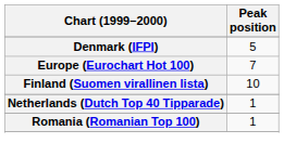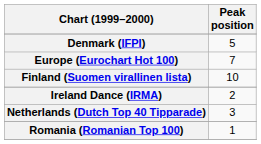 <table class="wikitable sortable plainrowheaders" style="text-align:center">
 <tr>
 <th>Chart (1999–2000)</th>
 <th>Peak<br>position</th>
 </tr>
 <tr>
 </tr>
 <tr>
 </tr>
 <tr>
 </tr>
 <tr>
 <th scope="row">Denmark (<a href='#'>IFPI</a>)</th>
 <td>5</td>
 </tr>
 <tr>
 <th scope="row">Europe (<a href='#'>Eurochart Hot 100</a>)</th>
 <td>7</td>
 </tr>
 <tr>
 <th scope="row">Finland (<a href='#'>Suomen virallinen lista</a>)</th>
 <td>10</td>
 </tr>
 <tr>
 </tr>
 <tr>
 </tr>
 <tr>
 </tr>
 <tr>
+<th scope="row">Ireland Dance (<a href='#'>IRMA</a>)</th>
+<td>2</td>
+</tr>
+<tr>
 <th scope="row">Netherlands (<a href='#'>Dutch Top 40 Tipparade</a>)</th>
-<td>1</td>
+<td>3</td>
 </tr>
 <tr>
 </tr>
 <tr>
 </tr>
 <tr>
 <th scope="row">Romania (<a href='#'>Romanian Top 100</a>)</th>
 <td>1</td>
 </tr>
 <tr>
 </tr>
 <tr>
 </tr>
 <tr>
 </tr>
 <tr>
 </tr>
 <tr>
 </tr>
 <tr>
 </tr>
 </table>
